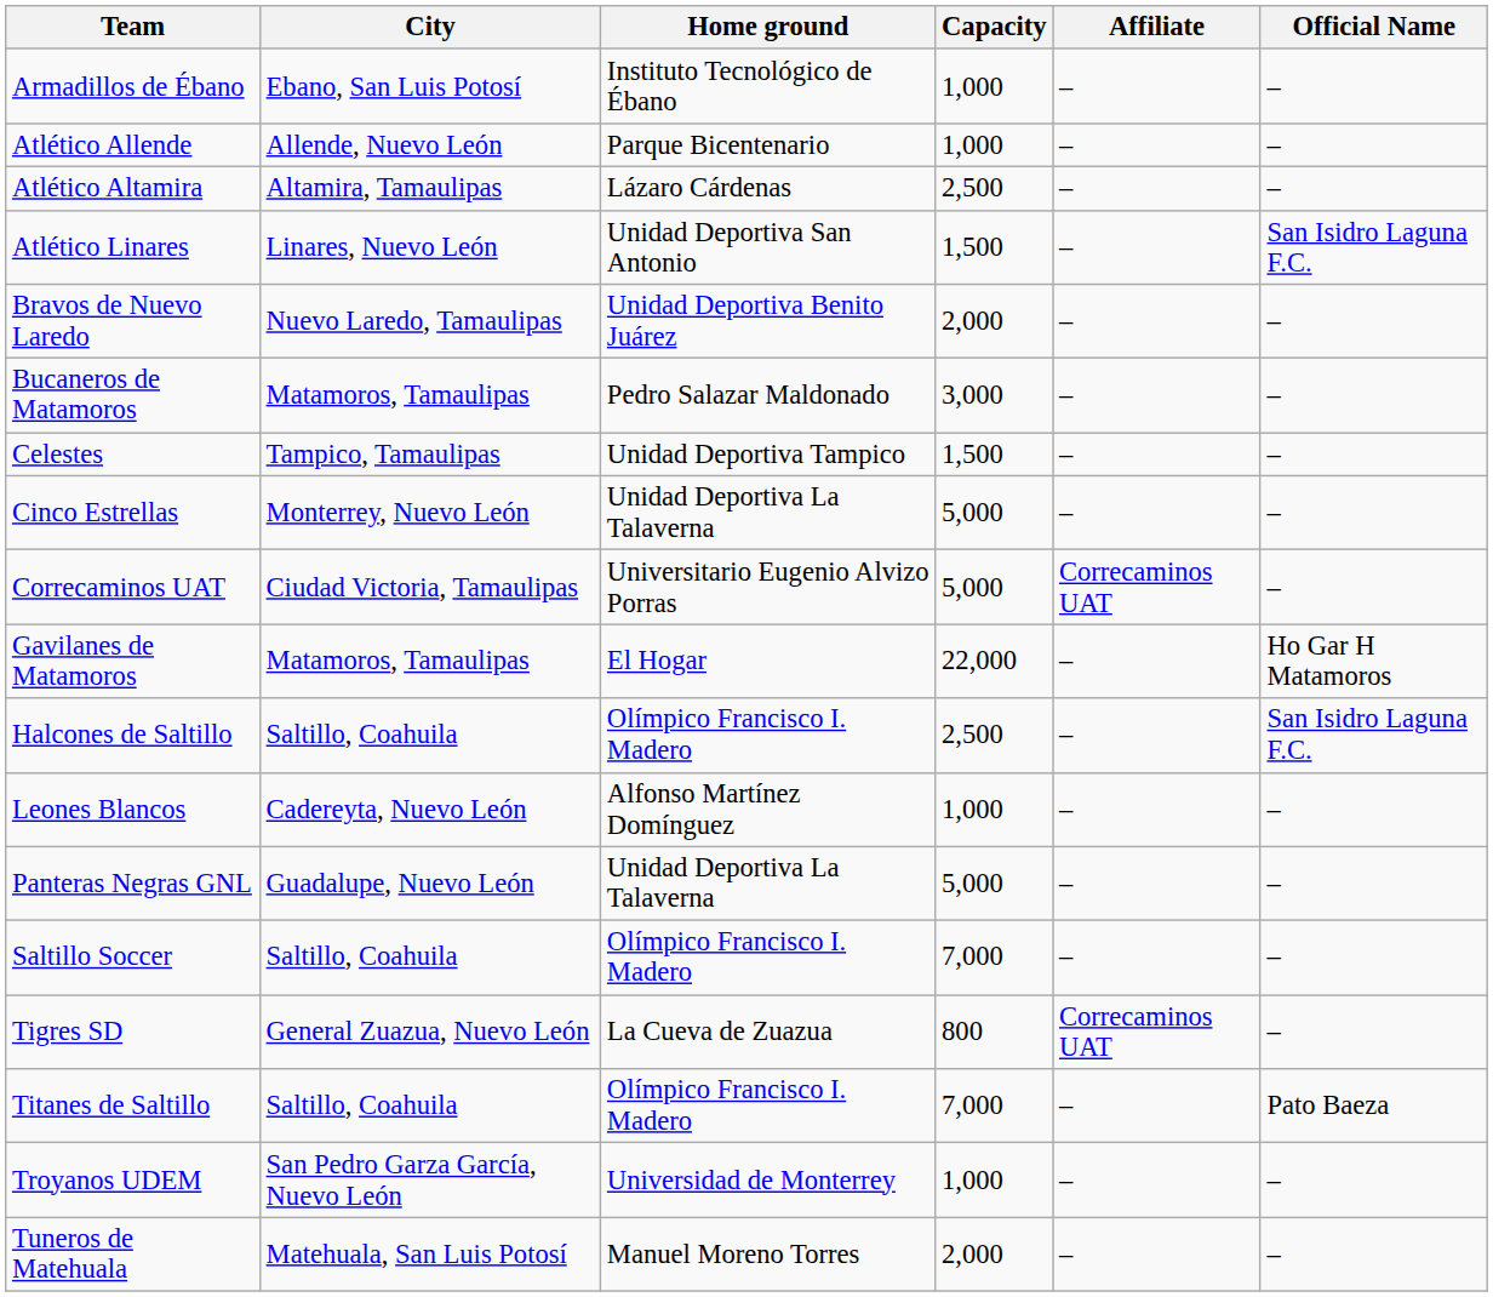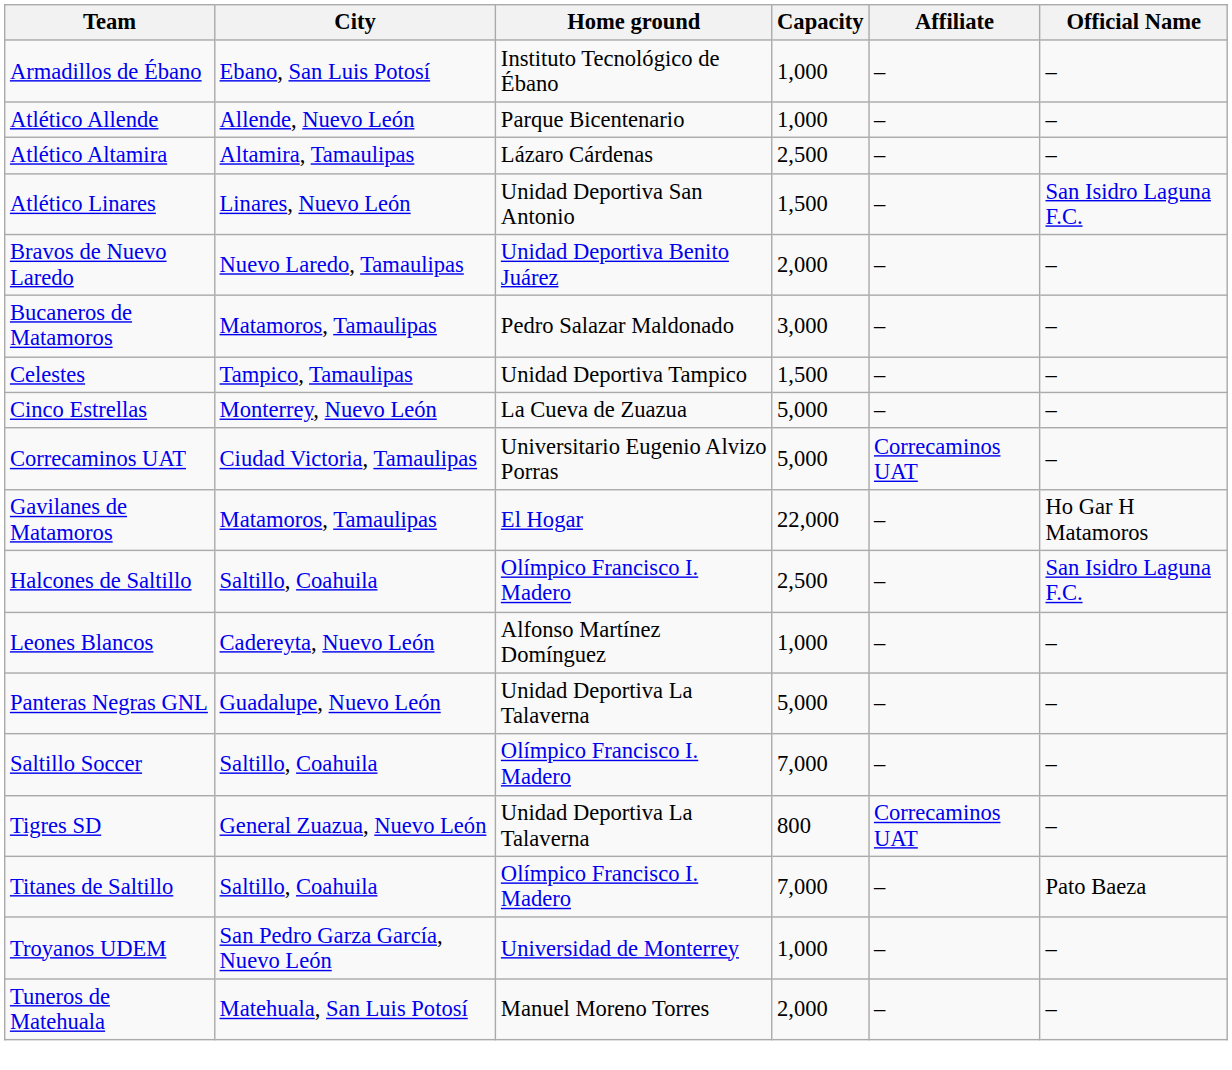 <table class="wikitable sortable">
 <tr>
 <th>Team</th>
 <th>City</th>
 <th>Home ground</th>
 <th>Capacity</th>
 <th>Affiliate</th>
 <th>Official Name</th>
 </tr>
 <tr>
 <td><a href='#'>Armadillos de Ébano</a></td>
 <td><a href='#'>Ebano</a>, <a href='#'>San Luis Potosí</a></td>
 <td>Instituto Tecnológico de Ébano</td>
 <td>1,000</td>
 <td>–</td>
 <td>–</td>
 </tr>
 <tr>
 <td><a href='#'>Atlético Allende</a></td>
 <td><a href='#'>Allende</a>, <a href='#'>Nuevo León</a></td>
 <td>Parque Bicentenario</td>
 <td>1,000</td>
 <td>–</td>
 <td>–</td>
 </tr>
 <tr>
 <td><a href='#'>Atlético Altamira</a></td>
 <td><a href='#'>Altamira</a>, <a href='#'>Tamaulipas</a></td>
 <td>Lázaro Cárdenas</td>
 <td>2,500</td>
 <td>–</td>
 <td>–</td>
 </tr>
 <tr>
 <td><a href='#'>Atlético Linares</a></td>
 <td><a href='#'>Linares</a>, <a href='#'>Nuevo León</a></td>
 <td>Unidad Deportiva San Antonio</td>
 <td>1,500</td>
 <td>–</td>
 <td><a href='#'>San Isidro Laguna F.C.</a></td>
 </tr>
 <tr>
 <td><a href='#'>Bravos de Nuevo Laredo</a></td>
 <td><a href='#'>Nuevo Laredo</a>, <a href='#'>Tamaulipas</a></td>
 <td><a href='#'>Unidad Deportiva Benito Juárez</a></td>
 <td>2,000</td>
 <td>–</td>
 <td>–</td>
 </tr>
 <tr>
 <td><a href='#'>Bucaneros de Matamoros</a></td>
 <td><a href='#'>Matamoros</a>, <a href='#'>Tamaulipas</a></td>
 <td>Pedro Salazar Maldonado</td>
 <td>3,000</td>
 <td>–</td>
 <td>–</td>
 </tr>
 <tr>
 <td><a href='#'>Celestes</a></td>
 <td><a href='#'>Tampico</a>, <a href='#'>Tamaulipas</a></td>
 <td>Unidad Deportiva Tampico</td>
 <td>1,500</td>
 <td>–</td>
 <td>–</td>
 </tr>
 <tr>
 <td><a href='#'>Cinco Estrellas</a></td>
 <td><a href='#'>Monterrey</a>, <a href='#'>Nuevo León</a></td>
-<td>Unidad Deportiva La Talaverna</td>
+<td>La Cueva de Zuazua</td>
 <td>5,000</td>
 <td>–</td>
 <td>–</td>
 </tr>
 <tr>
 <td><a href='#'>Correcaminos UAT</a></td>
 <td><a href='#'>Ciudad Victoria</a>, <a href='#'>Tamaulipas</a></td>
 <td>Universitario Eugenio Alvizo Porras</td>
 <td>5,000</td>
 <td><a href='#'>Correcaminos UAT</a></td>
 <td>–</td>
 </tr>
 <tr>
 <td><a href='#'>Gavilanes de Matamoros</a></td>
 <td><a href='#'>Matamoros</a>, <a href='#'>Tamaulipas</a></td>
 <td><a href='#'>El Hogar</a></td>
 <td>22,000</td>
 <td>–</td>
 <td>Ho Gar H Matamoros</td>
 </tr>
 <tr>
 <td><a href='#'>Halcones de Saltillo</a></td>
 <td><a href='#'>Saltillo</a>, <a href='#'>Coahuila</a></td>
 <td><a href='#'>Olímpico Francisco I. Madero</a></td>
 <td>2,500</td>
 <td>–</td>
 <td><a href='#'>San Isidro Laguna F.C.</a></td>
 </tr>
 <tr>
 <td><a href='#'>Leones Blancos</a></td>
 <td><a href='#'>Cadereyta</a>, <a href='#'>Nuevo León</a></td>
 <td>Alfonso Martínez Domínguez</td>
 <td>1,000</td>
 <td>–</td>
 <td>–</td>
 </tr>
 <tr>
 <td><a href='#'>Panteras Negras GNL</a></td>
 <td><a href='#'>Guadalupe</a>, <a href='#'>Nuevo León</a></td>
 <td>Unidad Deportiva La Talaverna</td>
 <td>5,000</td>
 <td>–</td>
 <td>–</td>
 </tr>
 <tr>
 <td><a href='#'>Saltillo Soccer</a></td>
 <td><a href='#'>Saltillo</a>, <a href='#'>Coahuila</a></td>
 <td><a href='#'>Olímpico Francisco I. Madero</a></td>
 <td>7,000</td>
 <td>–</td>
 <td>–</td>
 </tr>
 <tr>
 <td><a href='#'>Tigres SD</a></td>
 <td><a href='#'>General Zuazua</a>, <a href='#'>Nuevo León</a></td>
-<td>La Cueva de Zuazua</td>
+<td>Unidad Deportiva La Talaverna</td>
 <td>800</td>
 <td><a href='#'>Correcaminos UAT</a></td>
 <td>–</td>
 </tr>
 <tr>
 <td><a href='#'>Titanes de Saltillo</a></td>
 <td><a href='#'>Saltillo</a>, <a href='#'>Coahuila</a></td>
 <td><a href='#'>Olímpico Francisco I. Madero</a></td>
 <td>7,000</td>
 <td>–</td>
 <td>Pato Baeza</td>
 </tr>
 <tr>
 <td><a href='#'>Troyanos UDEM</a></td>
 <td><a href='#'>San Pedro Garza García</a>, <a href='#'>Nuevo León</a></td>
 <td><a href='#'>Universidad de Monterrey</a></td>
 <td>1,000</td>
 <td>–</td>
 <td>–</td>
 </tr>
 <tr>
 <td><a href='#'>Tuneros de Matehuala</a></td>
 <td><a href='#'>Matehuala</a>, <a href='#'>San Luis Potosí</a></td>
 <td>Manuel Moreno Torres</td>
 <td>2,000</td>
 <td>–</td>
 <td>–</td>
 </tr>
 </table>
